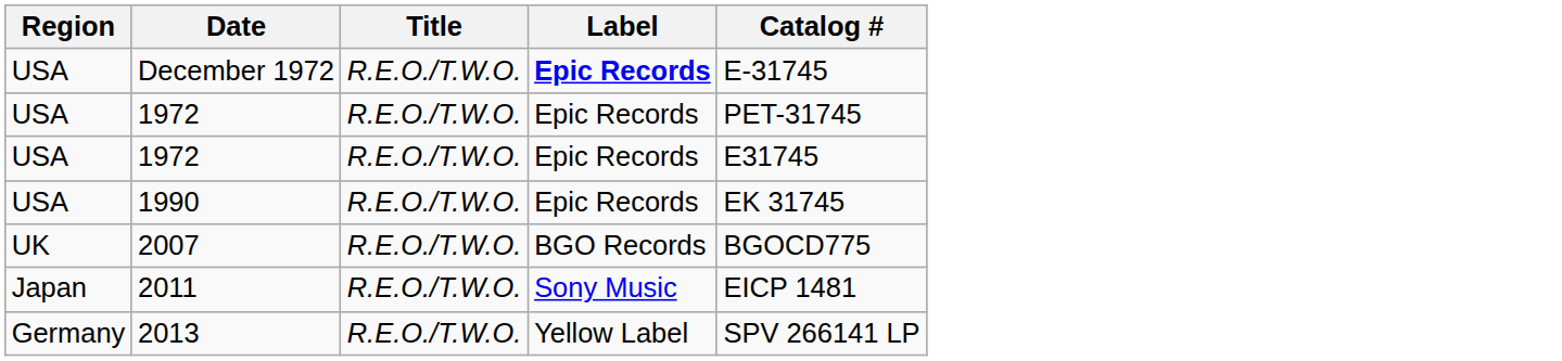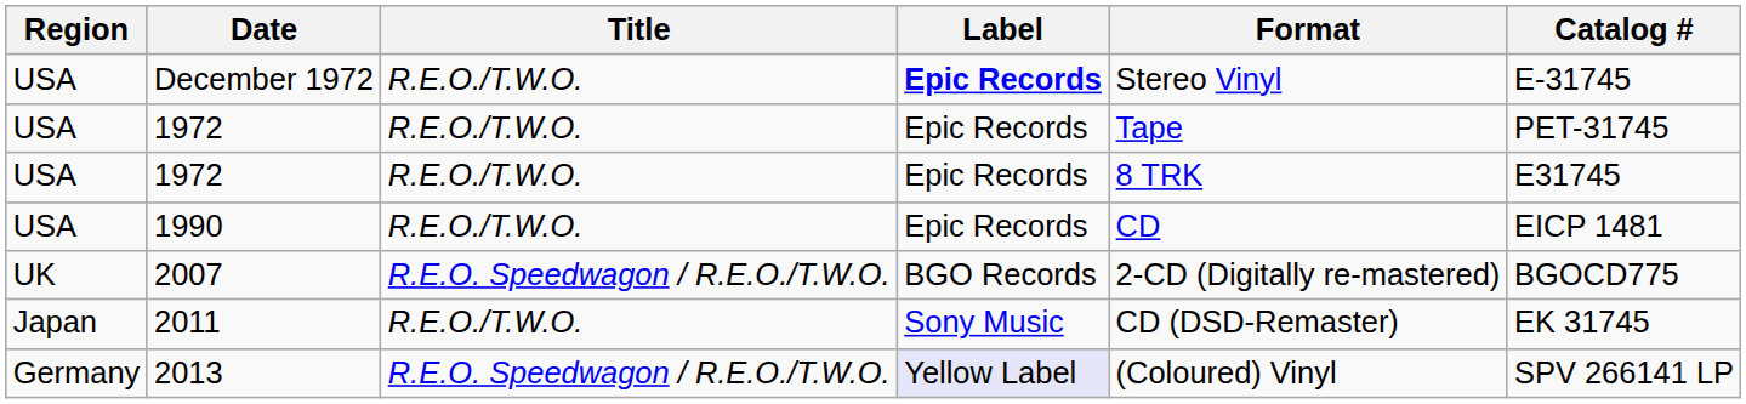 <table class="wikitable">
 <tr>
 <th>Region</th>
 <th>Date</th>
 <th>Title</th>
 <th>Label</th>
+<th>Format</th>
 <th>Catalog #</th>
 </tr>
 <tr>
 <td>USA</td>
 <td>December 1972</td>
 <td><em>R.E.O./T.W.O.</em></td>
 <td><strong><a href='#'>Epic Records</a></strong></td>
+<td>Stereo <a href='#'>Vinyl</a></td>
 <td>E-31745</td>
 </tr>
 <tr>
 <td>USA</td>
 <td>1972</td>
 <td><em>R.E.O./T.W.O.</em></td>
 <td>Epic Records</td>
+<td><a href='#'>Tape</a></td>
 <td>PET-31745</td>
 </tr>
 <tr>
 <td>USA</td>
 <td>1972</td>
 <td><em>R.E.O./T.W.O.</em></td>
 <td>Epic Records</td>
+<td><a href='#'>8 TRK</a></td>
 <td>E31745</td>
 </tr>
 <tr>
 <td>USA</td>
 <td>1990</td>
 <td><em>R.E.O./T.W.O.</em></td>
 <td>Epic Records</td>
-<td>EK 31745</td>
+<td><a href='#'>CD</a></td>
+<td>EICP 1481</td>
 </tr>
 <tr>
 <td>UK</td>
 <td>2007</td>
-<td><em>R.E.O./T.W.O.</em></td>
+<td><em><a href='#'>R.E.O. Speedwagon</a> / R.E.O./T.W.O.</em></td>
 <td>BGO Records</td>
+<td>2-CD (Digitally re-mastered)</td>
 <td>BGOCD775</td>
 </tr>
 <tr>
 <td>Japan</td>
 <td>2011</td>
 <td><em>R.E.O./T.W.O.</em></td>
 <td><a href='#'>Sony Music</a></td>
-<td>EICP 1481</td>
+<td>CD (DSD-Remaster)</td>
+<td>EK 31745</td>
 </tr>
 <tr>
 <td>Germany</td>
 <td>2013</td>
-<td><em>R.E.O./T.W.O.</em></td>
-<td>Yellow Label</td>
+<td><em><a href='#'>R.E.O. Speedwagon</a> / R.E.O./T.W.O.</em></td>
+<td style="background: lavender;">Yellow Label</td>
+<td>(Coloured) Vinyl</td>
 <td>SPV 266141 LP</td>
 </tr>
 </table>
